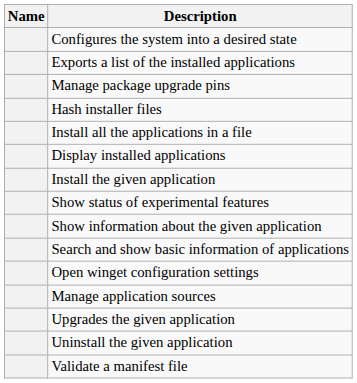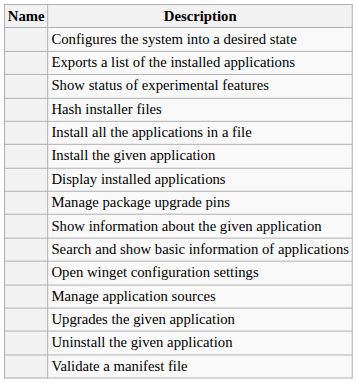 <table class="wikitable" border="6">
 <tr>
 <th>Name</th>
 <th>Description</th>
 </tr>
 <tr>
 <th></th>
 <td>Configures the system into a desired state<br></td>
 </tr>
 <tr>
 <th></th>
 <td>Exports a list of the installed applications</td>
 </tr>
 <tr>
 <th></th>
-<td>Manage package upgrade pins</td>
+<td>Show status of experimental features</td>
 </tr>
 <tr>
 <th></th>
 <td>Hash installer files</td>
 </tr>
 <tr>
 <th></th>
 <td>Install all the applications in a file</td>
 </tr>
 <tr>
 <th></th>
+<td>Install the given application</td>
+</tr>
+<tr>
+<th></th>
 <td>Display installed applications</td>
 </tr>
 <tr>
 <th></th>
-<td>Install the given application</td>
-</tr>
-<tr>
-<th></th>
-<td>Show status of experimental features</td>
+<td>Manage package upgrade pins</td>
 </tr>
 <tr>
 <th></th>
 <td>Show information about the given application</td>
 </tr>
 <tr>
 <th></th>
 <td>Search and show basic information of applications</td>
 </tr>
 <tr>
 <th></th>
 <td>Open winget configuration settings</td>
 </tr>
 <tr>
 <th></th>
 <td>Manage application sources</td>
 </tr>
 <tr>
 <th></th>
 <td>Upgrades the given application</td>
 </tr>
 <tr>
 <th></th>
 <td>Uninstall the given application</td>
 </tr>
 <tr>
 <th></th>
 <td>Validate a manifest file</td>
 </tr>
 </table>
